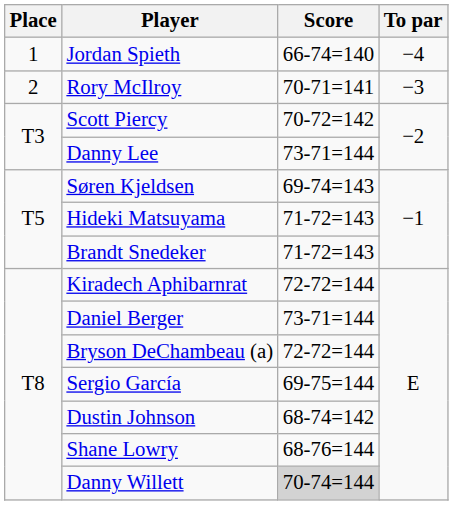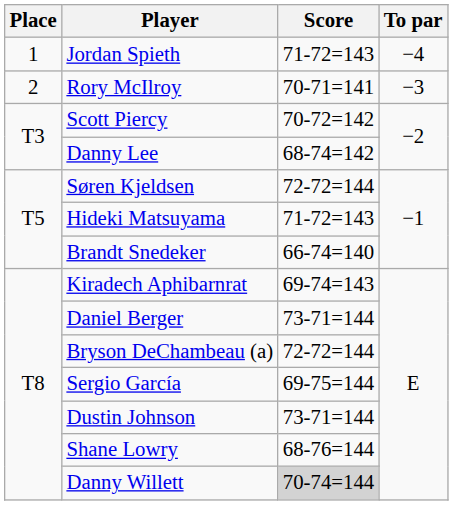 <table class="wikitable">
 <tr>
 <th>Place</th>
 <th>Player</th>
 <th>Score</th>
 <th>To par</th>
 </tr>
 <tr>
 <td align=center>1</td>
 <td> <a href='#'>Jordan Spieth</a></td>
-<td>66-74=140</td>
+<td>71-72=143</td>
 <td align=center>−4</td>
 </tr>
 <tr>
 <td align=center>2</td>
 <td> <a href='#'>Rory McIlroy</a></td>
 <td>70-71=141</td>
 <td align=center>−3</td>
 </tr>
 <tr>
 <td rowspan=2 align=center>T3</td>
 <td> <a href='#'>Scott Piercy</a></td>
 <td>70-72=142</td>
 <td rowspan=2 align=center>−2</td>
 </tr>
 <tr>
 <td> <a href='#'>Danny Lee</a></td>
-<td>73-71=144</td>
+<td>68-74=142</td>
 </tr>
 <tr>
 <td rowspan=3 align=center>T5</td>
 <td> <a href='#'>Søren Kjeldsen</a></td>
-<td>69-74=143</td>
+<td>72-72=144</td>
 <td rowspan=3 align=center>−1</td>
 </tr>
 <tr>
 <td> <a href='#'>Hideki Matsuyama</a></td>
 <td>71-72=143</td>
 </tr>
 <tr>
 <td> <a href='#'>Brandt Snedeker</a></td>
-<td>71-72=143</td>
+<td>66-74=140</td>
 </tr>
 <tr>
 <td rowspan=7 align=center>T8</td>
 <td> <a href='#'>Kiradech Aphibarnrat</a></td>
-<td>72-72=144</td>
+<td>69-74=143</td>
 <td rowspan=7 align=center>E</td>
 </tr>
 <tr>
 <td> <a href='#'>Daniel Berger</a></td>
 <td>73-71=144</td>
 </tr>
 <tr>
 <td> <a href='#'>Bryson DeChambeau</a> (a)</td>
 <td>72-72=144</td>
 </tr>
 <tr>
 <td> <a href='#'>Sergio García</a></td>
 <td>69-75=144</td>
 </tr>
 <tr>
 <td> <a href='#'>Dustin Johnson</a></td>
-<td>68-74=142</td>
+<td>73-71=144</td>
 </tr>
 <tr>
 <td> <a href='#'>Shane Lowry</a></td>
 <td>68-76=144</td>
 </tr>
 <tr>
 <td> <a href='#'>Danny Willett</a></td>
 <td style="background: lightgrey;">70-74=144</td>
 </tr>
 </table>
